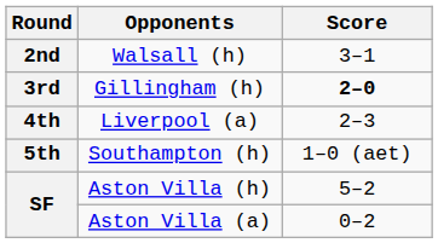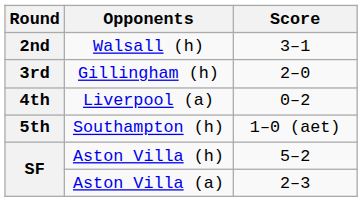 <table class="wikitable plainrowheaders" style="text-align:center;margin-left:1em;float:right">
 <tr>
 <th scope="col" style="width:25px">Round</th>
 <th scope="col" style="width:125px">Opponents</th>
 <th scope="col" style="width:90px">Score</th>
 </tr>
 <tr>
 <th scope=row style="text-align:center">2nd</th>
 <td><a href='#'>Walsall</a> (h)</td>
 <td>3–1</td>
 </tr>
 <tr>
 <th scope=row style="text-align:center">3rd</th>
 <td><a href='#'>Gillingham</a> (h)</td>
-<td><strong>2–0</strong></td>
+<td>2–0</td>
 </tr>
 <tr>
 <th scope=row style="text-align:center">4th</th>
 <td><a href='#'>Liverpool</a> (a)</td>
-<td>2–3</td>
+<td>0–2<br></td>
 </tr>
 <tr>
 <th scope=row style="text-align:center">5th</th>
 <td><a href='#'>Southampton</a> (h)</td>
 <td>1–0 (aet)</td>
 </tr>
 <tr>
 <th scope=row style="text-align:center" rowspan="2">SF</th>
 <td><a href='#'>Aston Villa</a> (h)</td>
 <td>5–2</td>
 </tr>
 <tr>
 <td><a href='#'>Aston Villa</a> (a)</td>
-<td>0–2<br></td>
+<td>2–3</td>
 </tr>
 </table>
